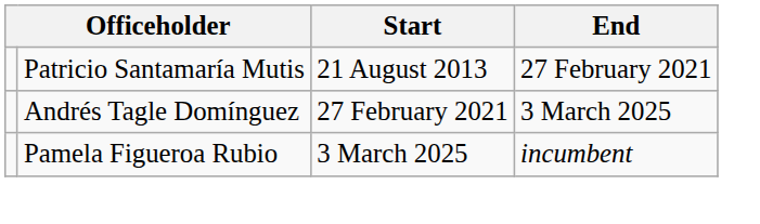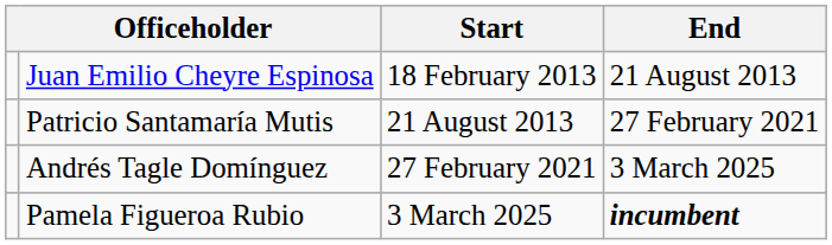 <table class="wikitable">
 <tr>
 <th colspan=2>Officeholder</th>
 <th>Start</th>
 <th>End</th>
+</tr>
+<tr>
+<td></td>
+<td><a href='#'>Juan Emilio Cheyre Espinosa</a></td>
+<td>18 February 2013</td>
+<td>21 August 2013</td>
 </tr>
 <tr>
 <td></td>
 <td>Patricio Santamaría Mutis</td>
 <td>21 August 2013</td>
 <td>27 February 2021</td>
 </tr>
 <tr>
 <td></td>
 <td>Andrés Tagle Domínguez</td>
 <td>27 February 2021</td>
 <td>3 March 2025</td>
 </tr>
 <tr>
 <td></td>
 <td>Pamela Figueroa Rubio</td>
 <td>3 March 2025</td>
-<td><em>incumbent</em></td>
+<td><strong><em>incumbent</em></strong></td>
 </tr>
 </table>
